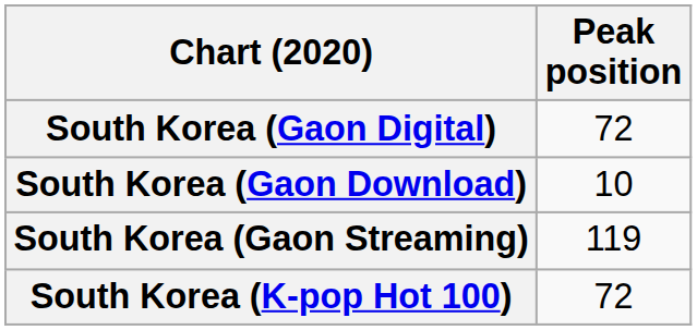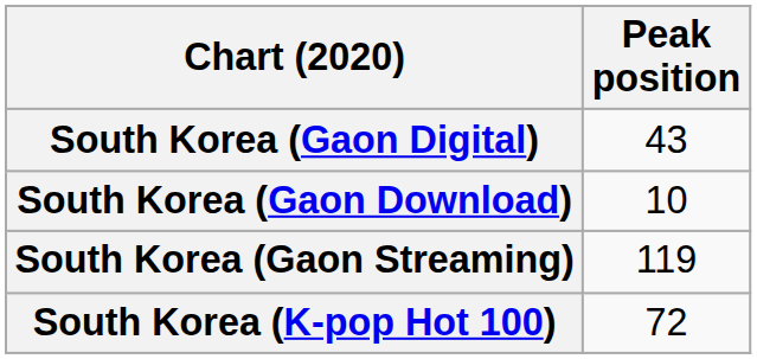 <table class="wikitable sortable plainrowheaders" style="text-align:center">
 <tr>
 <th scope="col">Chart (2020)</th>
 <th scope="col">Peak<br>position</th>
 </tr>
 <tr>
 <th scope="row">South Korea (<a href='#'>Gaon Digital</a>)</th>
-<td>72</td>
+<td>43</td>
 </tr>
 <tr>
 <th scope="row">South Korea (<a href='#'>Gaon Download</a>)</th>
 <td>10</td>
 </tr>
 <tr>
 <th scope="row">South Korea (Gaon Streaming)</th>
 <td>119</td>
 </tr>
 <tr>
 <th scope="row">South Korea (<a href='#'>K-pop Hot 100</a>)</th>
 <td>72</td>
 </tr>
 </table>
